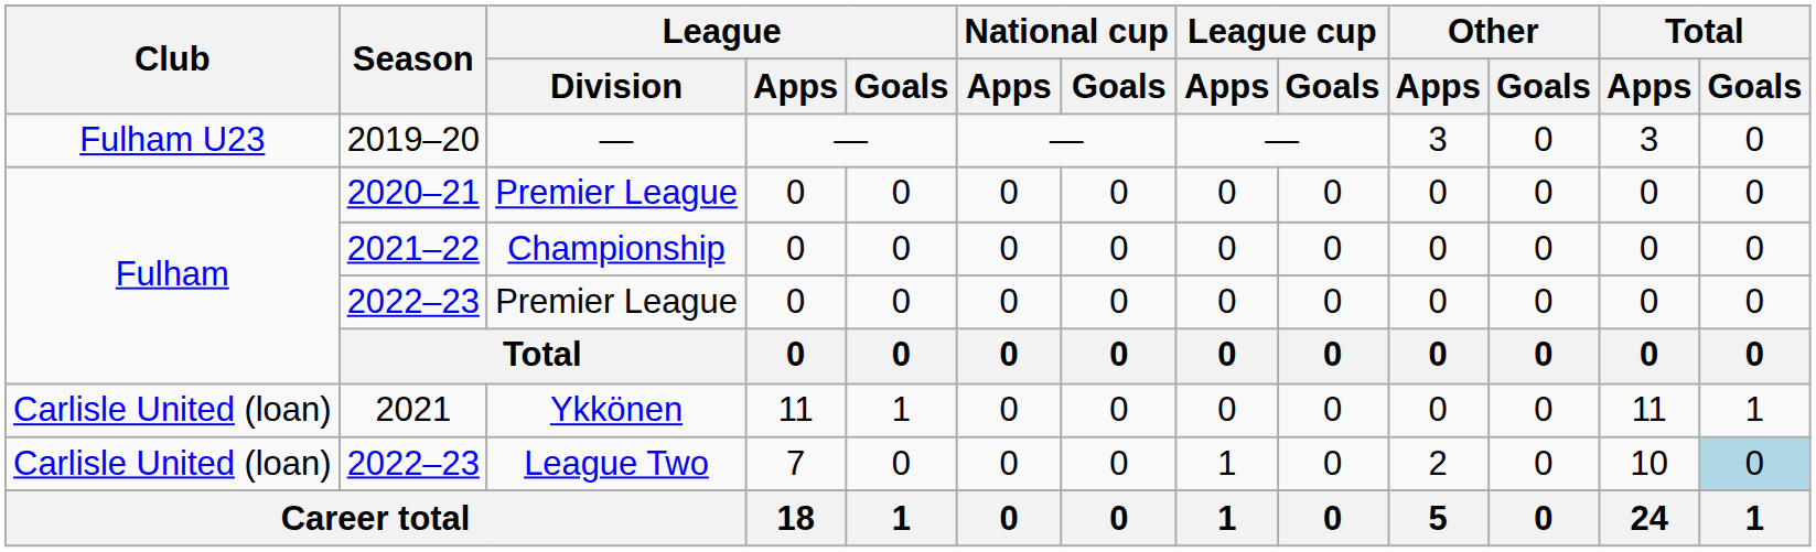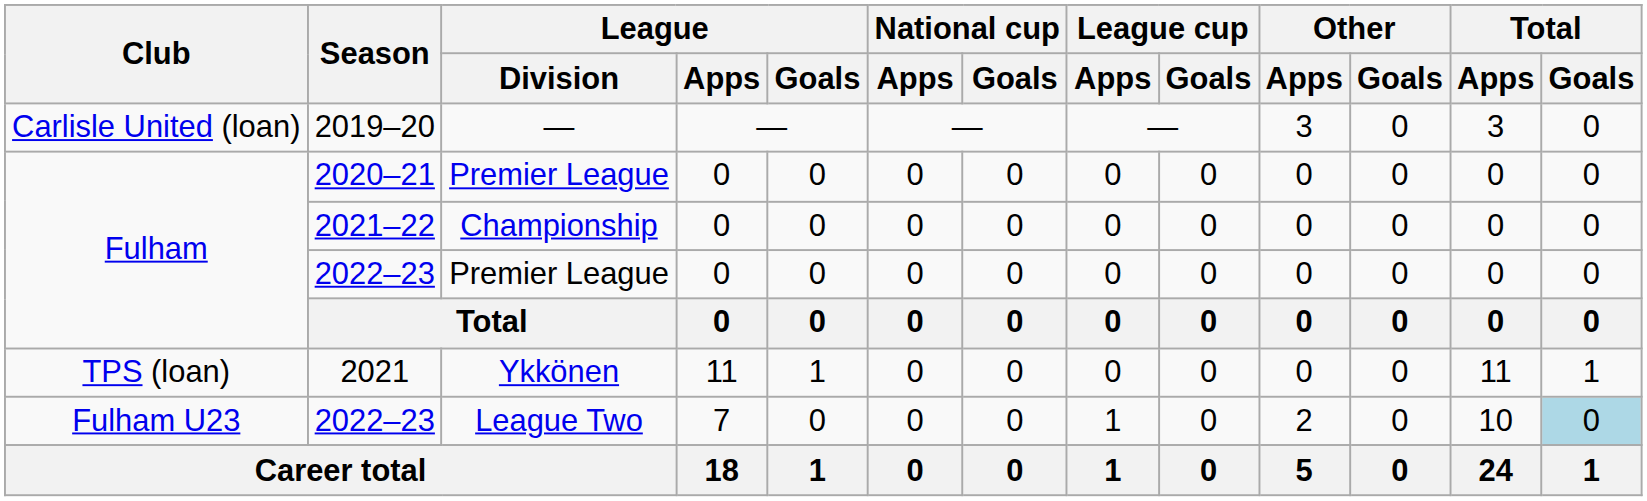 <table class=wikitable style="text-align:center">
 <tr>
 <th rowspan="2">Club</th>
 <th rowspan="2">Season</th>
 <th colspan="3">League</th>
 <th colspan="2">National cup</th>
 <th colspan="2">League cup</th>
 <th colspan="2">Other</th>
 <th colspan="2">Total</th>
 </tr>
 <tr>
 <th>Division</th>
 <th>Apps</th>
 <th>Goals</th>
 <th>Apps</th>
 <th>Goals</th>
 <th>Apps</th>
 <th>Goals</th>
 <th>Apps</th>
 <th>Goals</th>
 <th>Apps</th>
 <th>Goals</th>
 </tr>
 <tr>
-<td><a href='#'>Fulham U23</a></td>
+<td><a href='#'>Carlisle United</a> (loan)</td>
 <td>2019–20</td>
 <td>—</td>
 <td colspan="2">—</td>
 <td colspan="2">—</td>
 <td colspan="2">—</td>
 <td>3</td>
 <td>0</td>
 <td>3</td>
 <td>0</td>
 </tr>
 <tr>
 <td rowspan="4"><a href='#'>Fulham</a></td>
 <td><a href='#'>2020–21</a></td>
 <td><a href='#'>Premier League</a></td>
 <td>0</td>
 <td>0</td>
 <td>0</td>
 <td>0</td>
 <td>0</td>
 <td>0</td>
 <td>0</td>
 <td>0</td>
 <td>0</td>
 <td>0</td>
 </tr>
 <tr>
 <td><a href='#'>2021–22</a></td>
 <td><a href='#'>Championship</a></td>
 <td>0</td>
 <td>0</td>
 <td>0</td>
 <td>0</td>
 <td>0</td>
 <td>0</td>
 <td>0</td>
 <td>0</td>
 <td>0</td>
 <td>0</td>
 </tr>
 <tr>
 <td><a href='#'>2022–23</a></td>
 <td>Premier League</td>
 <td>0</td>
 <td>0</td>
 <td>0</td>
 <td>0</td>
 <td>0</td>
 <td>0</td>
 <td>0</td>
 <td>0</td>
 <td>0</td>
 <td>0</td>
 </tr>
 <tr>
 <th colspan="2">Total</th>
 <th>0</th>
 <th>0</th>
 <th>0</th>
 <th>0</th>
 <th>0</th>
 <th>0</th>
 <th>0</th>
 <th>0</th>
 <th>0</th>
 <th>0</th>
 </tr>
 <tr>
-<td><a href='#'>Carlisle United</a> (loan)</td>
+<td><a href='#'>TPS</a> (loan)</td>
 <td>2021</td>
 <td><a href='#'>Ykkönen</a></td>
 <td>11</td>
 <td>1</td>
 <td>0</td>
 <td>0</td>
 <td>0</td>
 <td>0</td>
 <td>0</td>
 <td>0</td>
 <td>11</td>
 <td>1</td>
 </tr>
 <tr>
-<td><a href='#'>Carlisle United</a> (loan)</td>
+<td><a href='#'>Fulham U23</a></td>
 <td><a href='#'>2022–23</a></td>
 <td><a href='#'>League Two</a></td>
 <td>7</td>
 <td>0</td>
 <td>0</td>
 <td>0</td>
 <td>1</td>
 <td>0</td>
 <td>2</td>
 <td>0</td>
 <td>10</td>
 <td style="background: lightblue;">0</td>
 </tr>
 <tr>
 <th colspan="3">Career total</th>
 <th>18</th>
 <th>1</th>
 <th>0</th>
 <th>0</th>
 <th>1</th>
 <th>0</th>
 <th>5</th>
 <th>0</th>
 <th>24</th>
 <th>1</th>
 </tr>
 </table>
